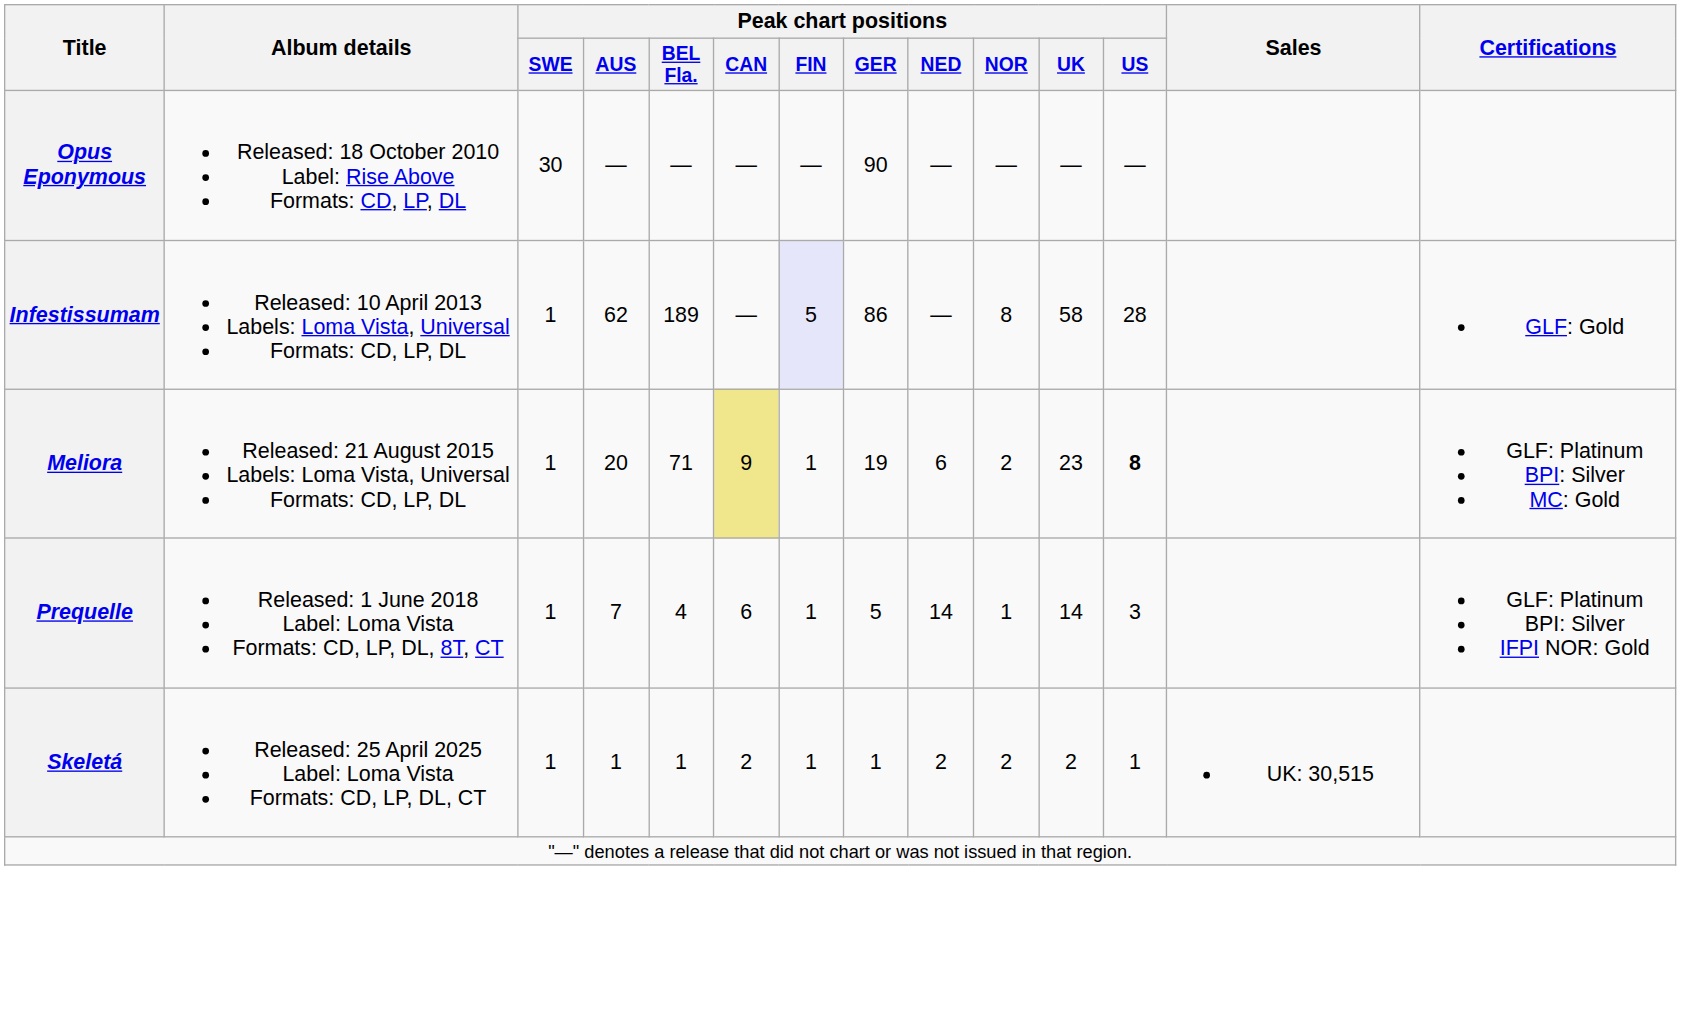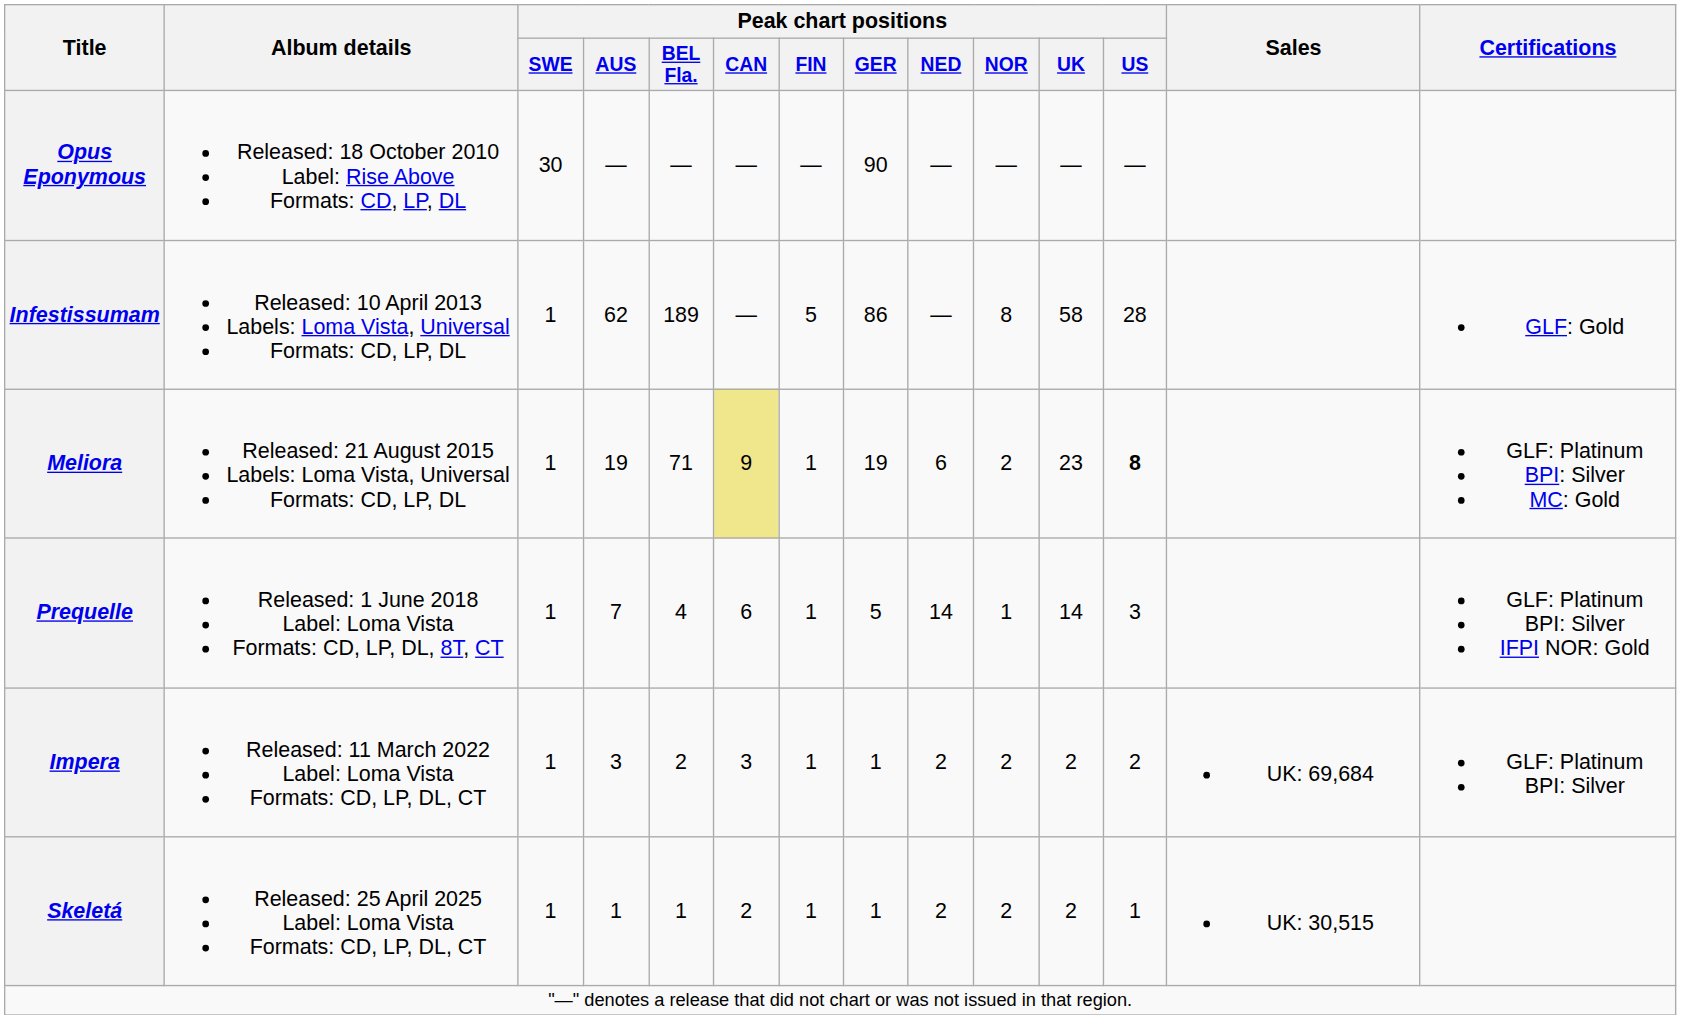 <table class="wikitable plainrowheaders" style="text-align:center;">
 <tr>
 <th scope="col" rowspan="2" style="width:6em;">Title</th>
 <th scope="col" rowspan="2" style="width:17em;">Album details</th>
 <th scope="col" colspan="10">Peak chart positions</th>
 <th scope="col" rowspan="2" style="width:12em;">Sales</th>
 <th scope="col" rowspan="2" style="width:12em;"><a href='#'>Certifications</a></th>
 </tr>
 <tr>
 <th scope="col" style="width:3em;font-size:90%;"><a href='#'>SWE</a><br></th>
 <th scope="col" style="width:3em;font-size:90%;"><a href='#'>AUS</a><br></th>
 <th scope="col" style="width:3em;font-size:90%;"><a href='#'>BEL<br>Fla.</a><br></th>
 <th scope="col" style="width:3em;font-size:90%;"><a href='#'>CAN</a><br></th>
 <th scope="col" style="width:3em;font-size:90%;"><a href='#'>FIN</a><br></th>
 <th scope="col" style="width:3em;font-size:90%;"><a href='#'>GER</a><br></th>
 <th scope="col" style="width:3em;font-size:90%;"><a href='#'>NED</a><br></th>
 <th scope="col" style="width:3em;font-size:90%;"><a href='#'>NOR</a><br></th>
 <th scope="col" style="width:3em;font-size:90%;"><a href='#'>UK</a><br></th>
 <th scope="col" style="width:3em;font-size:90%;"><a href='#'>US</a><br></th>
 </tr>
 <tr>
 <th scope="row"><em><a href='#'>Opus Eponymous</a></em></th>
 <td><br><ul><li>Released: 18 October 2010</li><li>Label: <a href='#'>Rise Above</a></li><li>Formats: <a href='#'>CD</a>, <a href='#'>LP</a>, <a href='#'>DL</a></li></ul></td>
 <td>30</td>
 <td>—</td>
 <td>—</td>
 <td>—</td>
 <td>—</td>
 <td>90</td>
 <td>—</td>
 <td>—</td>
 <td>—</td>
 <td>—</td>
 <td></td>
 <td></td>
 </tr>
 <tr>
 <th scope="row"><em><a href='#'>Infestissumam</a></em></th>
 <td><br><ul><li>Released: 10 April 2013</li><li>Labels: <a href='#'>Loma Vista</a>, <a href='#'>Universal</a></li><li>Formats: CD, LP, DL</li></ul></td>
 <td>1</td>
 <td>62</td>
 <td>189</td>
 <td>—</td>
-<td style="background: lavender;">5</td>
+<td>5</td>
 <td>86</td>
 <td>—</td>
 <td>8</td>
 <td>58</td>
 <td>28</td>
 <td></td>
 <td><br><ul><li><a href='#'>GLF</a>: Gold</li></ul></td>
 </tr>
 <tr>
 <th scope="row"><em><a href='#'>Meliora</a></em></th>
 <td><br><ul><li>Released: 21 August 2015</li><li>Labels: Loma Vista, Universal</li><li>Formats: CD, LP, DL</li></ul></td>
 <td>1</td>
-<td>20</td>
+<td>19</td>
 <td>71</td>
 <td style="background: khaki;">9</td>
 <td>1</td>
 <td>19</td>
 <td>6</td>
 <td>2</td>
 <td>23</td>
 <td><strong>8</strong></td>
 <td></td>
 <td><br><ul><li>GLF: Platinum</li><li><a href='#'>BPI</a>: Silver</li><li><a href='#'>MC</a>: Gold</li></ul></td>
 </tr>
 <tr>
 <th scope="row"><em><a href='#'>Prequelle</a></em></th>
 <td><br><ul><li>Released: 1 June 2018</li><li>Label: Loma Vista</li><li>Formats: CD, LP, DL, <a href='#'>8T</a>, <a href='#'>CT</a></li></ul></td>
 <td>1</td>
 <td>7</td>
 <td>4</td>
 <td>6</td>
 <td>1</td>
 <td>5</td>
 <td>14</td>
 <td>1</td>
 <td>14</td>
 <td>3</td>
 <td></td>
 <td><br><ul><li>GLF: Platinum</li><li>BPI: Silver</li><li><a href='#'>IFPI</a> NOR: Gold</li></ul></td>
 </tr>
 <tr>
+<th scope="row"><em><a href='#'>Impera</a></em></th>
+<td><br><ul><li>Released: 11 March 2022</li><li>Label: Loma Vista</li><li>Formats: CD, LP, DL, CT</li></ul></td>
+<td>1</td>
+<td>3</td>
+<td>2</td>
+<td>3</td>
+<td>1</td>
+<td>1</td>
+<td>2</td>
+<td>2</td>
+<td>2</td>
+<td>2</td>
+<td><br><ul><li>UK: 69,684</li></ul></td>
+<td><br><ul><li>GLF: Platinum</li><li>BPI: Silver</li></ul></td>
+</tr>
+<tr>
 <th scope="row"><em><a href='#'>Skeletá</a></em></th>
 <td><br><ul><li>Released: 25 April 2025</li><li>Label: Loma Vista</li><li>Formats: CD, LP, DL, CT</li></ul></td>
 <td>1<br></td>
 <td>1<br></td>
 <td>1</td>
 <td>2</td>
 <td>1<br></td>
 <td>1</td>
 <td>2</td>
 <td>2</td>
 <td>2</td>
 <td>1</td>
 <td><br><ul><li>UK: 30,515</li></ul></td>
 <td></td>
 </tr>
 <tr>
 <td colspan="14" style="font-size: 85%">"—" denotes a release that did not chart or was not issued in that region.</td>
 </tr>
 </table>
